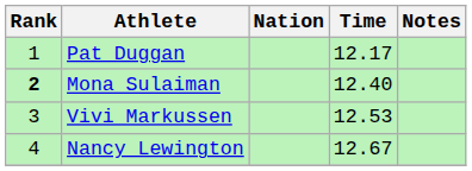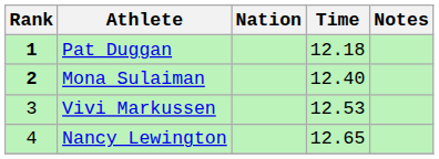 <table class="wikitable sortable" style="text-align:center">
 <tr>
 <th>Rank</th>
 <th>Athlete</th>
 <th>Nation</th>
 <th>Time</th>
 <th>Notes</th>
 </tr>
 <tr bgcolor=bbf3bb>
-<td>1</td>
+<td><strong>1</strong></td>
 <td align=left><a href='#'>Pat Duggan</a></td>
 <td align=left></td>
-<td>12.17</td>
+<td>12.18</td>
 <td></td>
 </tr>
 <tr bgcolor=bbf3bb>
 <td><strong>2</strong></td>
 <td align=left><a href='#'>Mona Sulaiman</a></td>
 <td align=left></td>
 <td>12.40</td>
 <td></td>
 </tr>
 <tr bgcolor=bbf3bb>
 <td>3</td>
 <td align=left><a href='#'>Vivi Markussen</a></td>
 <td align=left></td>
 <td>12.53</td>
 <td></td>
 </tr>
 <tr bgcolor=bbf3bb>
 <td>4</td>
 <td align=left><a href='#'>Nancy Lewington</a></td>
 <td align=left></td>
-<td>12.67</td>
+<td>12.65</td>
 <td></td>
 </tr>
 <tr>
 </tr>
 </table>
